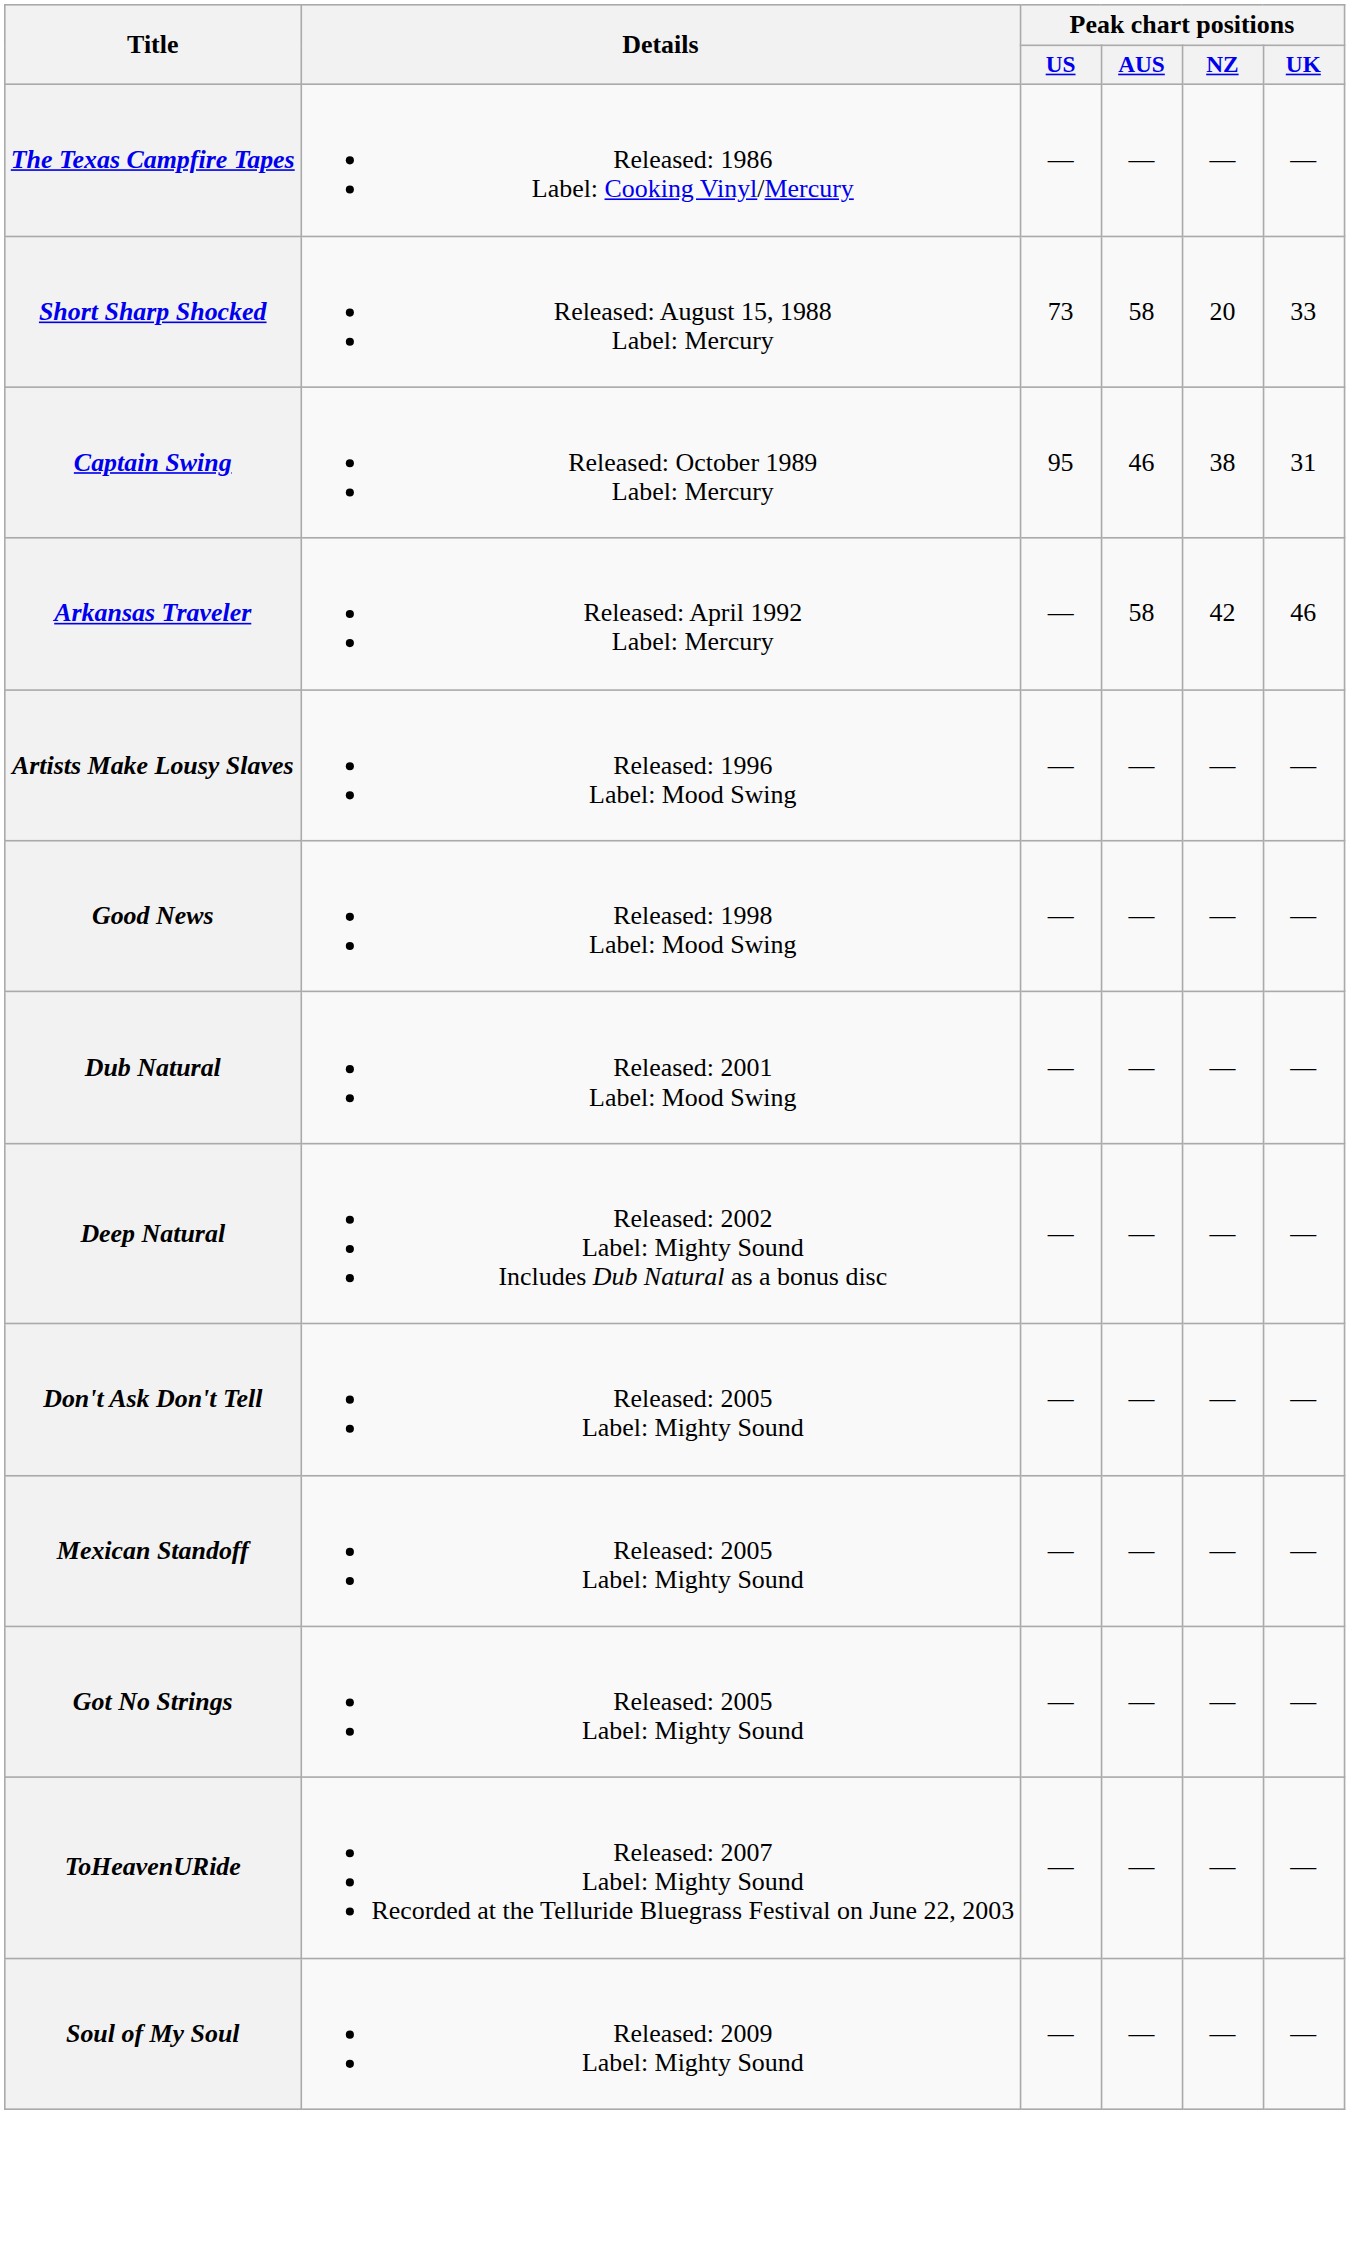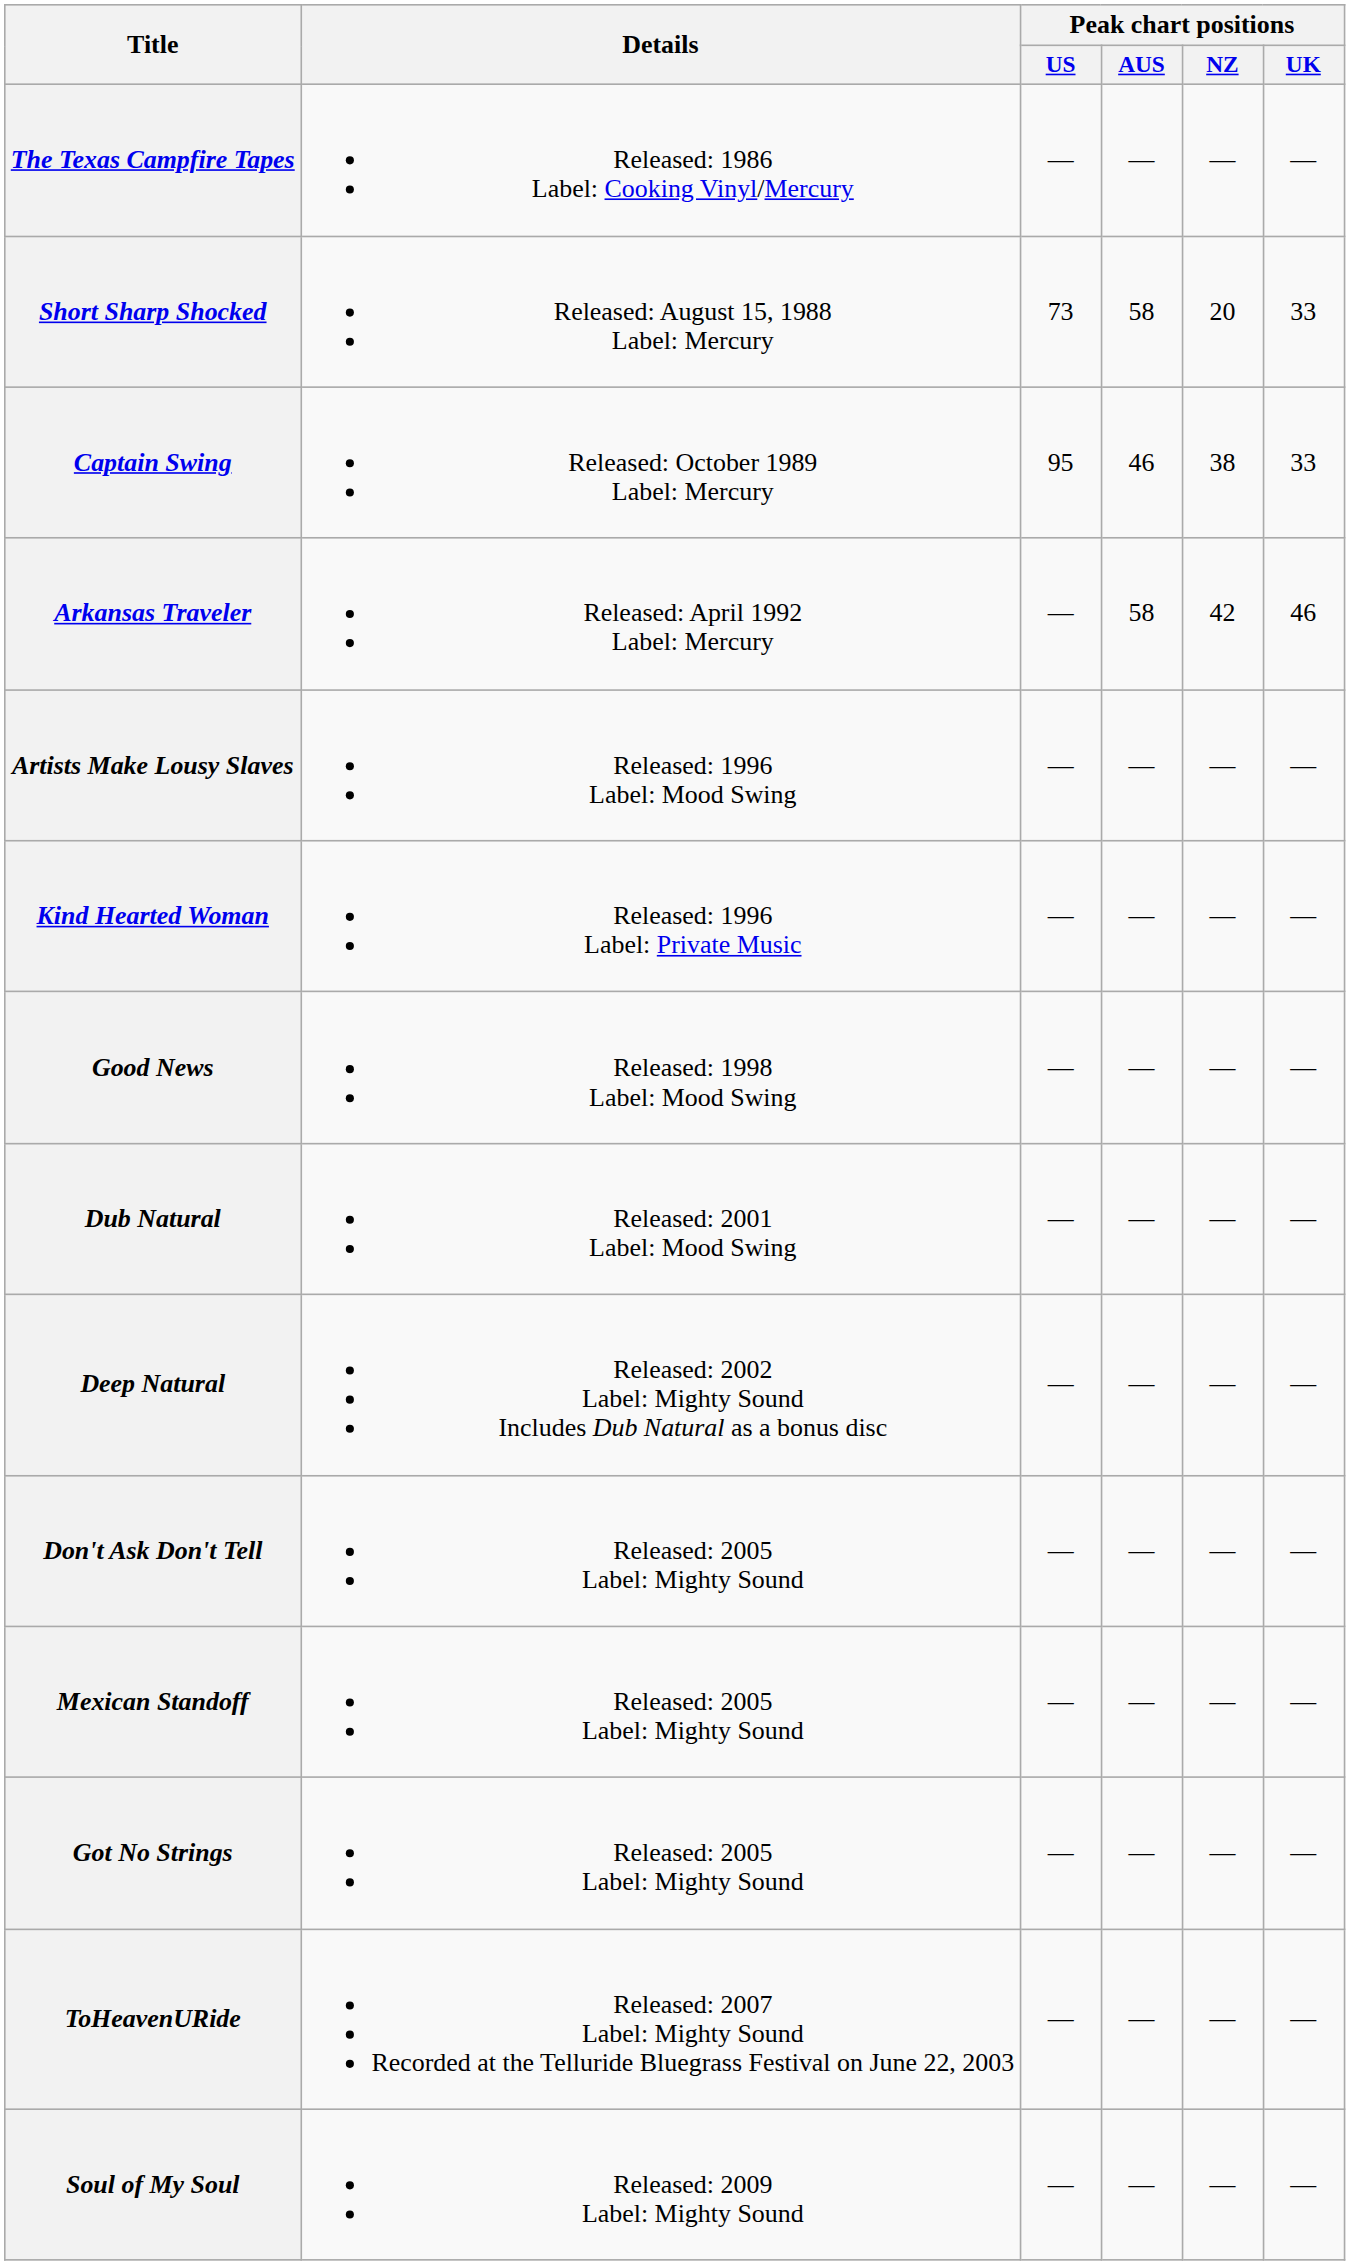 <table class="wikitable plainrowheaders" style="text-align:center">
 <tr>
 <th scope="col" rowspan="2">Title</th>
 <th scope="col" rowspan="2">Details</th>
 <th scope="col" colspan="4">Peak chart positions</th>
 </tr>
 <tr>
 <th scope="col" style="width:3em; font-size:90%"><a href='#'>US</a><br></th>
 <th scope="col" style="width:3em; font-size:90%"><a href='#'>AUS</a><br></th>
 <th scope="col" style="width:3em; font-size:90%"><a href='#'>NZ</a><br></th>
 <th scope="col" style="width:3em; font-size:90%"><a href='#'>UK</a><br></th>
 </tr>
 <tr>
 <th scope="row"><em><a href='#'>The Texas Campfire Tapes</a></em></th>
 <td><br><ul><li>Released: 1986</li><li>Label: <a href='#'>Cooking Vinyl</a>/<a href='#'>Mercury</a></li></ul></td>
 <td>—</td>
 <td>—</td>
 <td>—</td>
 <td>—</td>
 </tr>
 <tr>
 <th scope="row"><em><a href='#'>Short Sharp Shocked</a></em></th>
 <td><br><ul><li>Released: August 15, 1988</li><li>Label: Mercury</li></ul></td>
 <td>73</td>
 <td>58</td>
 <td>20</td>
 <td>33</td>
 </tr>
 <tr>
 <th scope="row"><em><a href='#'>Captain Swing</a></em></th>
 <td><br><ul><li>Released: October 1989</li><li>Label: Mercury</li></ul></td>
 <td>95</td>
 <td>46</td>
 <td>38</td>
-<td>31</td>
+<td>33</td>
 </tr>
 <tr>
 <th scope="row"><em><a href='#'>Arkansas Traveler</a></em></th>
 <td><br><ul><li>Released: April 1992</li><li>Label: Mercury</li></ul></td>
 <td>—</td>
 <td>58</td>
 <td>42</td>
 <td>46</td>
 </tr>
 <tr>
 <th scope="row"><em>Artists Make Lousy Slaves</em><br></th>
 <td><br><ul><li>Released: 1996</li><li>Label: Mood Swing</li></ul></td>
+<td>—</td>
+<td>—</td>
+<td>—</td>
+<td>—</td>
+</tr>
+<tr>
+<th scope="row"><em><a href='#'>Kind Hearted Woman</a></em></th>
+<td><br><ul><li>Released: 1996</li><li>Label: <a href='#'>Private Music</a></li></ul></td>
 <td>—</td>
 <td>—</td>
 <td>—</td>
 <td>—</td>
 </tr>
 <tr>
 <th scope="row"><em>Good News</em><br></th>
 <td><br><ul><li>Released: 1998</li><li>Label: Mood Swing</li></ul></td>
 <td>—</td>
 <td>—</td>
 <td>—</td>
 <td>—</td>
 </tr>
 <tr>
 <th scope="row"><em>Dub Natural</em></th>
 <td><br><ul><li>Released: 2001</li><li>Label: Mood Swing</li></ul></td>
 <td>—</td>
 <td>—</td>
 <td>—</td>
 <td>—</td>
 </tr>
 <tr>
 <th scope="row"><em>Deep Natural</em></th>
 <td><br><ul><li>Released: 2002</li><li>Label: Mighty Sound</li><li>Includes <em>Dub Natural</em> as a bonus disc</li></ul></td>
 <td>—</td>
 <td>—</td>
 <td>—</td>
 <td>—</td>
 </tr>
 <tr>
 <th scope="row"><em>Don't Ask Don't Tell</em></th>
 <td><br><ul><li>Released: 2005</li><li>Label: Mighty Sound</li></ul></td>
 <td>—</td>
 <td>—</td>
 <td>—</td>
 <td>—</td>
 </tr>
 <tr>
 <th scope="row"><em>Mexican Standoff</em></th>
 <td><br><ul><li>Released: 2005</li><li>Label: Mighty Sound</li></ul></td>
 <td>—</td>
 <td>—</td>
 <td>—</td>
 <td>—</td>
 </tr>
 <tr>
 <th scope="row"><em>Got No Strings</em></th>
 <td><br><ul><li>Released: 2005</li><li>Label: Mighty Sound</li></ul></td>
 <td>—</td>
 <td>—</td>
 <td>—</td>
 <td>—</td>
 </tr>
 <tr>
 <th scope="row"><em>ToHeavenURide</em></th>
 <td><br><ul><li>Released: 2007</li><li>Label: Mighty Sound</li><li>Recorded at the Telluride Bluegrass Festival on June 22, 2003</li></ul></td>
 <td>—</td>
 <td>—</td>
 <td>—</td>
 <td>—</td>
 </tr>
 <tr>
 <th scope="row"><em>Soul of My Soul</em></th>
 <td><br><ul><li>Released: 2009</li><li>Label: Mighty Sound</li></ul></td>
 <td>—</td>
 <td>—</td>
 <td>—</td>
 <td>—</td>
 </tr>
 </table>
